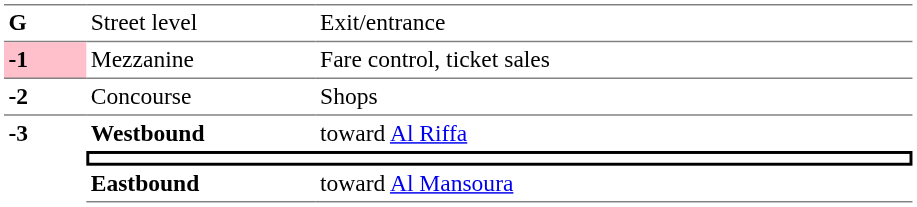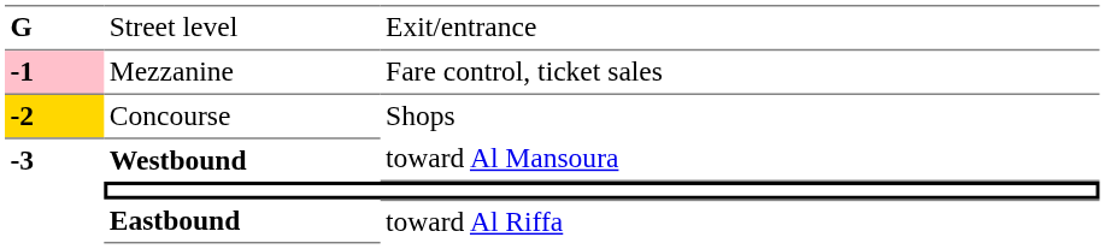 <table table border=0 cellspacing=0 cellpadding=3>
 <tr>
 <td style="border-top:solid 1px gray; border-bottom:solid 1px gray; vertical-align:top;" width=50><strong>G</strong></td>
 <td style="border-top:solid 1px gray; border-bottom:solid 1px gray; vertical-align:top;" width=150>Street level</td>
 <td style="border-top:solid 1px gray; border-bottom:solid 1px gray; vertical-align:top;" colspan=2 width=400>Exit/entrance</td>
 </tr>
 <tr>
 <td style="background: pink; vertical-align:top; border-bottom:solid 1px gray;"><strong>-1</strong></td>
 <td style="vertical-align:top; border-bottom:solid 1px gray;">Mezzanine</td>
 <td style="vertical-align:top; border-bottom:solid 1px gray;" colspan=2>Fare control, ticket sales</td>
 </tr>
 <tr>
-<td style="vertical-align:top;"><strong>-2</strong></td>
+<td style="background: gold; vertical-align:top;"><strong>-2</strong></td>
 <td style="vertical-align:top;">Concourse</td>
 <td style="vertical-align:top;" colspan=2>Shops</td>
 </tr>
 <tr>
 <td rowspan=9 style="border-top:solid 1px gray; vertical-align:top;"><strong>-3</strong></td>
 <td style="border-bottom:solid 0px gray; border-top:solid 1px gray;"><strong>Westbound</strong></td>
-<td style="border-bottom:solid 0px gray; border-top:solid 1px gray;"> toward <a href='#'>Al Riffa</a></td>
+<td style="border-bottom:solid 1px gray;"> toward <a href='#'>Al Mansoura</a></td>
 </tr>
 <tr>
 <td style="border-top:solid 2px black;border-right:solid 2px black;border-left:solid 2px black;border-bottom:solid 2px black;text-align:center;" colspan=2></td>
 </tr>
 <tr>
 <td style="border-bottom:solid 1px gray;"><strong>Eastbound</strong></td>
-<td style="border-bottom:solid 1px gray;"> toward <a href='#'>Al Mansoura</a></td>
+<td style="border-bottom:solid 0px gray; border-top:solid 1px gray;"> toward <a href='#'>Al Riffa</a></td>
 </tr>
 </table>
